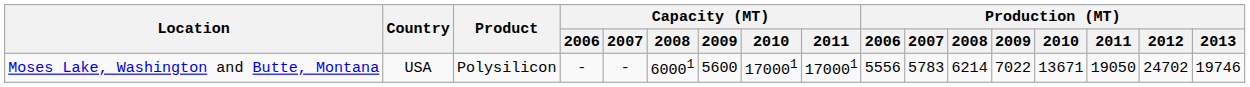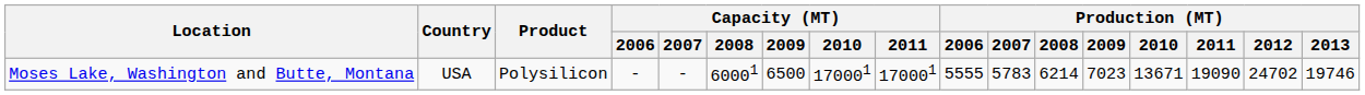 <table class="wikitable" style="text-align:center">
 <tr>
 <th rowspan="2">Location</th>
 <th rowspan="2">Country</th>
 <th rowspan="2">Product</th>
 <th colspan="6">Capacity (MT)</th>
 <th colspan = "8">Production (MT)</th>
 </tr>
 <tr>
 <th>2006</th>
 <th>2007</th>
 <th>2008</th>
 <th>2009</th>
 <th>2010</th>
 <th>2011</th>
 <th>2006</th>
 <th>2007</th>
 <th>2008</th>
 <th>2009</th>
 <th>2010</th>
 <th>2011</th>
 <th>2012</th>
 <th>2013</th>
 </tr>
 <tr>
 <td><a href='#'>Moses Lake, Washington</a> and <a href='#'>Butte, Montana</a></td>
 <td>USA</td>
 <td>Polysilicon</td>
 <td>-</td>
 <td>-</td>
 <td>6000<sup>1</sup></td>
-<td>5600</td>
+<td>6500</td>
 <td>17000<sup>1</sup></td>
 <td>17000<sup>1</sup></td>
-<td>5556</td>
+<td>5555</td>
 <td>5783</td>
 <td>6214</td>
-<td>7022</td>
+<td>7023</td>
 <td>13671</td>
-<td>19050</td>
+<td>19090</td>
 <td>24702</td>
 <td>19746</td>
 </tr>
 </table>
